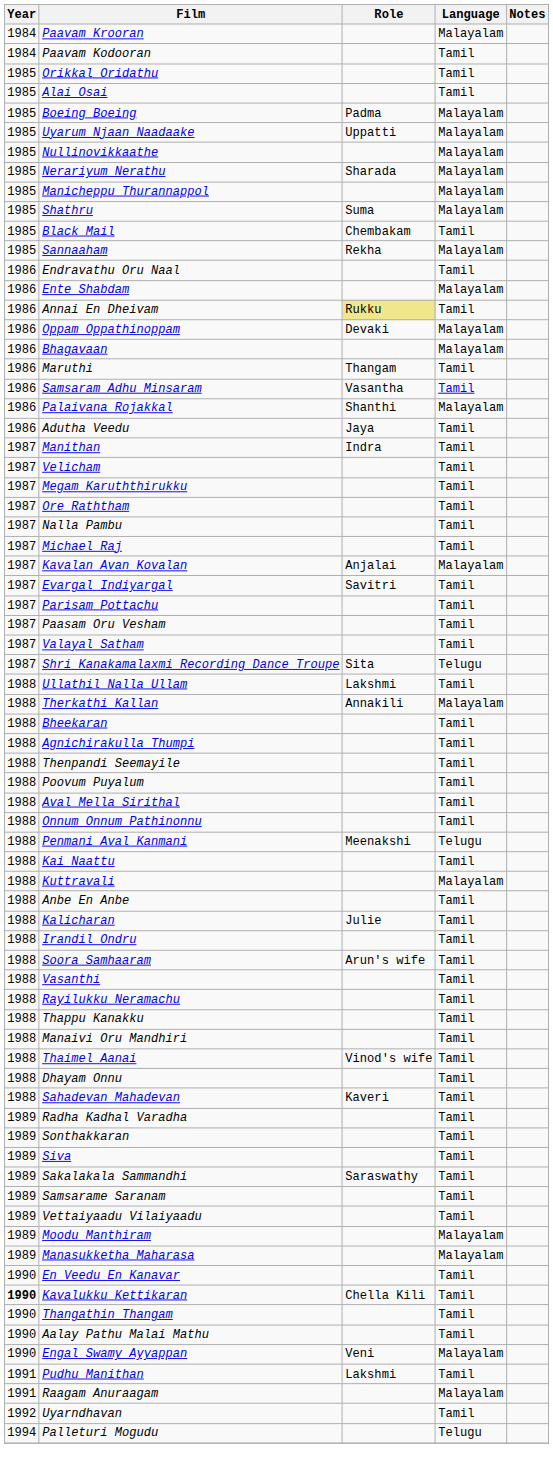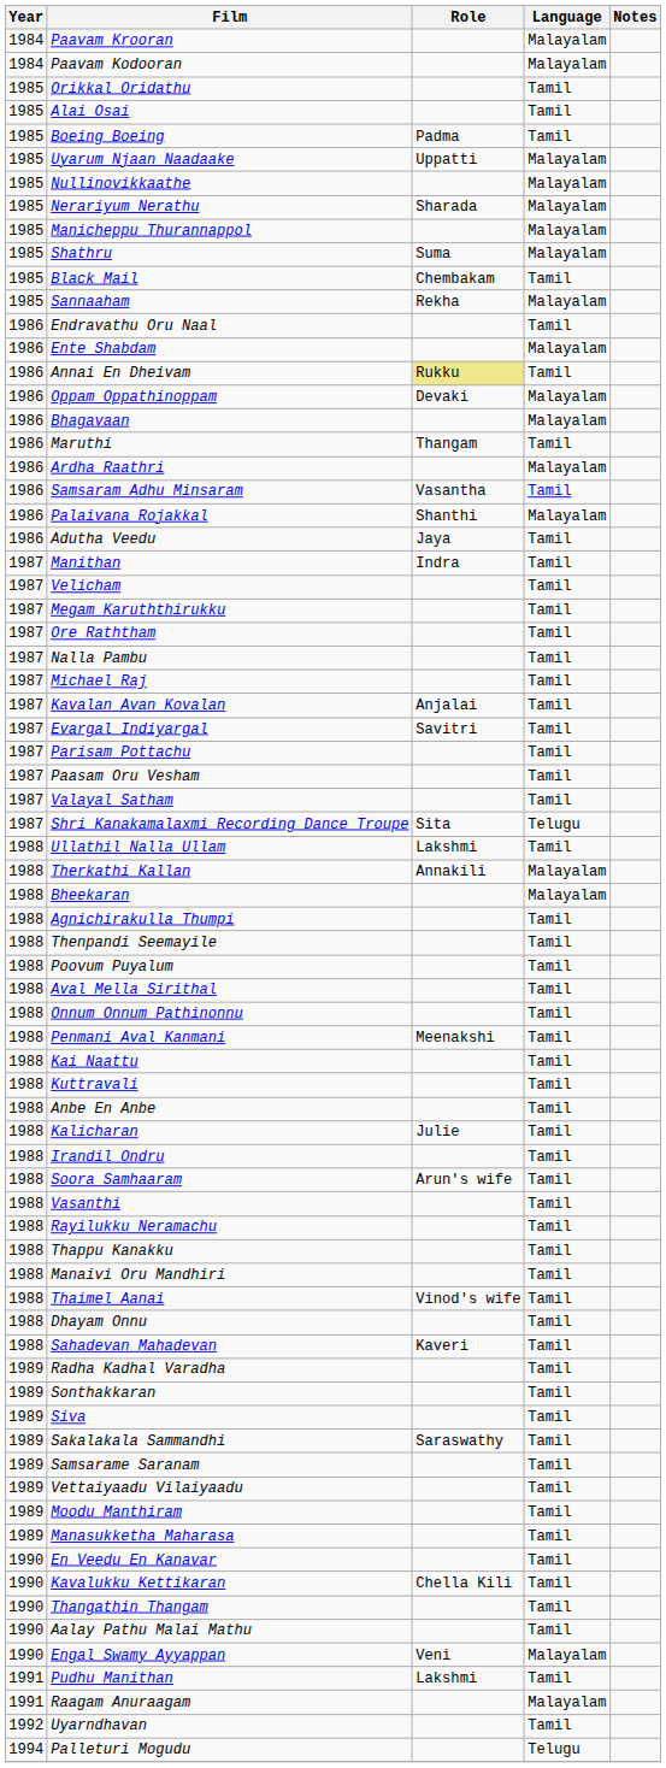 <table class="wikitable sortable">
 <tr>
 <th>Year</th>
 <th>Film</th>
 <th>Role</th>
 <th>Language</th>
 <th class="unsortable">Notes</th>
 </tr>
 <tr>
 <td>1984</td>
 <td><em><a href='#'>Paavam Krooran</a></em></td>
 <td></td>
 <td>Malayalam</td>
 <td></td>
 </tr>
 <tr>
 <td>1984</td>
 <td><em>Paavam Kodooran</em></td>
 <td></td>
-<td>Tamil</td>
+<td>Malayalam</td>
 <td></td>
 </tr>
 <tr>
 <td>1985</td>
 <td><em><a href='#'>Orikkal Oridathu</a></em></td>
 <td></td>
 <td>Tamil</td>
 <td></td>
 </tr>
 <tr>
 <td>1985</td>
 <td><em><a href='#'>Alai Osai</a></em></td>
 <td></td>
 <td>Tamil</td>
 <td></td>
 </tr>
 <tr>
 <td>1985</td>
 <td><em><a href='#'>Boeing Boeing</a></em></td>
 <td>Padma</td>
-<td>Malayalam</td>
+<td>Tamil</td>
 <td></td>
 </tr>
 <tr>
 <td>1985</td>
 <td><em><a href='#'>Uyarum Njaan Naadaake</a></em></td>
 <td>Uppatti</td>
 <td>Malayalam</td>
 <td></td>
 </tr>
 <tr>
 <td>1985</td>
 <td><em><a href='#'>Nullinovikkaathe</a></em></td>
 <td></td>
 <td>Malayalam</td>
 <td></td>
 </tr>
 <tr>
 <td>1985</td>
 <td><em><a href='#'>Nerariyum Nerathu</a></em></td>
 <td>Sharada</td>
 <td>Malayalam</td>
 <td></td>
 </tr>
 <tr>
 <td>1985</td>
 <td><em><a href='#'>Manicheppu Thurannappol</a></em></td>
 <td></td>
 <td>Malayalam</td>
 <td></td>
 </tr>
 <tr>
 <td>1985</td>
 <td><em><a href='#'>Shathru</a></em></td>
 <td>Suma</td>
 <td>Malayalam</td>
 <td></td>
 </tr>
 <tr>
 <td>1985</td>
 <td><em><a href='#'>Black Mail</a></em></td>
 <td>Chembakam</td>
 <td>Tamil</td>
 <td></td>
 </tr>
 <tr>
 <td>1985</td>
 <td><em><a href='#'>Sannaaham</a></em></td>
 <td>Rekha</td>
 <td>Malayalam</td>
 <td></td>
 </tr>
 <tr>
 <td>1986</td>
 <td><em>Endravathu Oru Naal</em></td>
 <td></td>
 <td>Tamil</td>
 <td></td>
 </tr>
 <tr>
 <td>1986</td>
 <td><em><a href='#'>Ente Shabdam</a></em></td>
 <td></td>
 <td>Malayalam</td>
 <td></td>
 </tr>
 <tr>
 <td>1986</td>
 <td><em>Annai En Dheivam</em></td>
 <td style="background: khaki;">Rukku</td>
 <td>Tamil</td>
 <td></td>
 </tr>
 <tr>
 <td>1986</td>
 <td><em><a href='#'>Oppam Oppathinoppam</a></em></td>
 <td>Devaki</td>
 <td>Malayalam</td>
 <td></td>
 </tr>
 <tr>
 <td>1986</td>
 <td><em><a href='#'>Bhagavaan</a></em></td>
 <td></td>
 <td>Malayalam</td>
 <td></td>
 </tr>
 <tr>
 <td>1986</td>
 <td><em>Maruthi</em></td>
 <td>Thangam</td>
 <td>Tamil</td>
 <td></td>
 </tr>
 <tr>
 <td>1986</td>
+<td><em><a href='#'>Ardha Raathri</a></em></td>
+<td></td>
+<td>Malayalam</td>
+<td></td>
+</tr>
+<tr>
+<td>1986</td>
 <td><em><a href='#'>Samsaram Adhu Minsaram</a></em></td>
 <td>Vasantha</td>
 <td><a href='#'>Tamil</a></td>
 <td></td>
 </tr>
 <tr>
 <td>1986</td>
 <td><em><a href='#'>Palaivana Rojakkal</a></em></td>
 <td>Shanthi</td>
 <td>Malayalam</td>
 <td></td>
 </tr>
 <tr>
 <td>1986</td>
 <td><em>Adutha Veedu</em></td>
 <td>Jaya</td>
 <td>Tamil</td>
 <td></td>
 </tr>
 <tr>
 <td>1987</td>
 <td><em><a href='#'>Manithan</a></em></td>
 <td>Indra</td>
 <td>Tamil</td>
 <td></td>
 </tr>
 <tr>
 <td>1987</td>
 <td><em><a href='#'>Velicham</a></em></td>
 <td></td>
 <td>Tamil</td>
 <td></td>
 </tr>
 <tr>
 <td>1987</td>
 <td><em><a href='#'>Megam Karuththirukku</a></em></td>
 <td></td>
 <td>Tamil</td>
 <td></td>
 </tr>
 <tr>
 <td>1987</td>
 <td><em><a href='#'>Ore Raththam</a></em></td>
 <td></td>
 <td>Tamil</td>
 <td></td>
 </tr>
 <tr>
 <td>1987</td>
 <td><em>Nalla Pambu</em></td>
 <td></td>
 <td>Tamil</td>
 <td></td>
 </tr>
 <tr>
 <td>1987</td>
 <td><em><a href='#'>Michael Raj</a></em></td>
 <td></td>
 <td>Tamil</td>
 <td></td>
 </tr>
 <tr>
 <td>1987</td>
 <td><em><a href='#'>Kavalan Avan Kovalan</a></em></td>
 <td>Anjalai</td>
-<td>Malayalam</td>
+<td>Tamil</td>
 <td></td>
 </tr>
 <tr>
 <td>1987</td>
 <td><em><a href='#'>Evargal Indiyargal</a></em></td>
 <td>Savitri</td>
 <td>Tamil</td>
 <td></td>
 </tr>
 <tr>
 <td>1987</td>
 <td><em><a href='#'>Parisam Pottachu</a></em></td>
 <td></td>
 <td>Tamil</td>
 <td></td>
 </tr>
 <tr>
 <td>1987</td>
 <td><em>Paasam Oru Vesham</em></td>
 <td></td>
 <td>Tamil</td>
 <td></td>
 </tr>
 <tr>
 <td>1987</td>
 <td><em><a href='#'>Valayal Satham</a></em></td>
 <td></td>
 <td>Tamil</td>
 <td></td>
 </tr>
 <tr>
 <td>1987</td>
 <td><em><a href='#'>Shri Kanakamalaxmi Recording Dance Troupe</a></em></td>
 <td>Sita</td>
 <td>Telugu</td>
 <td></td>
 </tr>
 <tr>
 <td>1988</td>
 <td><em><a href='#'>Ullathil Nalla Ullam</a></em></td>
 <td>Lakshmi</td>
 <td>Tamil</td>
 <td></td>
 </tr>
 <tr>
 <td>1988</td>
 <td><em><a href='#'>Therkathi Kallan</a></em></td>
 <td>Annakili</td>
 <td>Malayalam</td>
 <td></td>
 </tr>
 <tr>
 <td>1988</td>
 <td><em><a href='#'>Bheekaran</a></em></td>
 <td></td>
-<td>Tamil</td>
+<td>Malayalam</td>
 <td></td>
 </tr>
 <tr>
 <td>1988</td>
 <td><em><a href='#'>Agnichirakulla Thumpi</a></em></td>
 <td></td>
 <td>Tamil</td>
 <td></td>
 </tr>
 <tr>
 <td>1988</td>
 <td><em>Thenpandi Seemayile</em></td>
 <td></td>
 <td>Tamil</td>
 <td></td>
 </tr>
 <tr>
 <td>1988</td>
 <td><em>Poovum Puyalum</em></td>
 <td></td>
 <td>Tamil</td>
 <td></td>
 </tr>
 <tr>
 <td>1988</td>
 <td><em><a href='#'>Aval Mella Sirithal</a></em></td>
 <td></td>
 <td>Tamil</td>
 <td></td>
 </tr>
 <tr>
 <td>1988</td>
 <td><em><a href='#'>Onnum Onnum Pathinonnu</a></em></td>
 <td></td>
 <td>Tamil</td>
 <td></td>
 </tr>
 <tr>
 <td>1988</td>
 <td><em><a href='#'>Penmani Aval Kanmani</a></em></td>
 <td>Meenakshi</td>
-<td>Telugu</td>
+<td>Tamil</td>
 <td></td>
 </tr>
 <tr>
 <td>1988</td>
 <td><em><a href='#'>Kai Naattu</a></em></td>
 <td></td>
 <td>Tamil</td>
 <td></td>
 </tr>
 <tr>
 <td>1988</td>
 <td><em><a href='#'>Kuttravali</a></em></td>
 <td></td>
-<td>Malayalam</td>
+<td>Tamil</td>
 <td></td>
 </tr>
 <tr>
 <td>1988</td>
 <td><em>Anbe En Anbe</em></td>
 <td></td>
 <td>Tamil</td>
 <td></td>
 </tr>
 <tr>
 <td>1988</td>
 <td><em><a href='#'>Kalicharan</a></em></td>
 <td>Julie</td>
 <td>Tamil</td>
 <td></td>
 </tr>
 <tr>
 <td>1988</td>
 <td><em><a href='#'>Irandil Ondru</a></em></td>
 <td></td>
 <td>Tamil</td>
 <td></td>
 </tr>
 <tr>
 <td>1988</td>
 <td><em><a href='#'>Soora Samhaaram</a></em></td>
 <td>Arun's wife</td>
 <td>Tamil</td>
 <td></td>
 </tr>
 <tr>
 <td>1988</td>
 <td><em><a href='#'>Vasanthi</a></em></td>
 <td></td>
 <td>Tamil</td>
 <td></td>
 </tr>
 <tr>
 <td>1988</td>
 <td><em><a href='#'>Rayilukku Neramachu</a></em></td>
 <td></td>
 <td>Tamil</td>
 <td></td>
 </tr>
 <tr>
 <td>1988</td>
 <td><em>Thappu Kanakku</em></td>
 <td></td>
 <td>Tamil</td>
 <td></td>
 </tr>
 <tr>
 <td>1988</td>
 <td><em>Manaivi Oru Mandhiri</em></td>
 <td></td>
 <td>Tamil</td>
 <td></td>
 </tr>
 <tr>
 <td>1988</td>
 <td><em><a href='#'>Thaimel Aanai</a></em></td>
 <td>Vinod's wife</td>
 <td>Tamil</td>
 <td></td>
 </tr>
 <tr>
 <td>1988</td>
 <td><em>Dhayam Onnu</em></td>
 <td></td>
 <td>Tamil</td>
 <td></td>
 </tr>
 <tr>
 <td>1988</td>
 <td><em><a href='#'>Sahadevan Mahadevan</a></em></td>
 <td>Kaveri</td>
 <td>Tamil</td>
 <td></td>
 </tr>
 <tr>
 <td>1989</td>
 <td><em>Radha Kadhal Varadha</em></td>
 <td></td>
 <td>Tamil</td>
 <td></td>
 </tr>
 <tr>
 <td>1989</td>
 <td><em>Sonthakkaran</em></td>
 <td></td>
 <td>Tamil</td>
 <td></td>
 </tr>
 <tr>
 <td>1989</td>
 <td><em><a href='#'>Siva</a></em></td>
 <td></td>
 <td>Tamil</td>
 <td></td>
 </tr>
 <tr>
 <td>1989</td>
 <td><em>Sakalakala Sammandhi</em></td>
 <td>Saraswathy</td>
 <td>Tamil</td>
 <td></td>
 </tr>
 <tr>
 <td>1989</td>
 <td><em>Samsarame Saranam</em></td>
 <td></td>
 <td>Tamil</td>
 <td></td>
 </tr>
 <tr>
 <td>1989</td>
 <td><em>Vettaiyaadu Vilaiyaadu</em></td>
 <td></td>
 <td>Tamil</td>
 <td></td>
 </tr>
 <tr>
 <td>1989</td>
 <td><em><a href='#'>Moodu Manthiram</a></em></td>
 <td></td>
-<td>Malayalam</td>
+<td>Tamil</td>
 <td></td>
 </tr>
 <tr>
 <td>1989</td>
 <td><em><a href='#'>Manasukketha Maharasa</a></em></td>
 <td></td>
-<td>Malayalam</td>
+<td>Tamil</td>
 <td></td>
 </tr>
 <tr>
 <td>1990</td>
 <td><em><a href='#'>En Veedu En Kanavar</a></em></td>
 <td></td>
 <td>Tamil</td>
 <td></td>
 </tr>
 <tr>
-<td><strong>1990</strong></td>
+<td>1990</td>
 <td><em><a href='#'>Kavalukku Kettikaran</a></em></td>
 <td>Chella Kili</td>
 <td>Tamil</td>
 <td></td>
 </tr>
 <tr>
 <td>1990</td>
 <td><em><a href='#'>Thangathin Thangam</a></em></td>
 <td></td>
 <td>Tamil</td>
 <td></td>
 </tr>
 <tr>
 <td>1990</td>
 <td><em>Aalay Pathu Malai Mathu</em></td>
 <td></td>
 <td>Tamil</td>
 <td></td>
 </tr>
 <tr>
 <td>1990</td>
 <td><em><a href='#'>Engal Swamy Ayyappan</a></em></td>
 <td>Veni</td>
 <td>Malayalam</td>
 <td></td>
 </tr>
 <tr>
 <td>1991</td>
 <td><em><a href='#'>Pudhu Manithan</a></em></td>
 <td>Lakshmi</td>
 <td>Tamil</td>
 <td></td>
 </tr>
 <tr>
 <td>1991</td>
 <td><em>Raagam Anuraagam</em></td>
 <td></td>
 <td>Malayalam</td>
 <td></td>
 </tr>
 <tr>
 <td>1992</td>
 <td><em>Uyarndhavan</em></td>
 <td></td>
 <td>Tamil</td>
 <td></td>
 </tr>
 <tr>
 <td>1994</td>
 <td><em>Palleturi Mogudu</em></td>
 <td></td>
 <td>Telugu</td>
 <td></td>
 </tr>
 <tr>
 </tr>
 </table>
